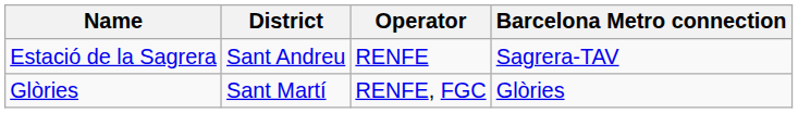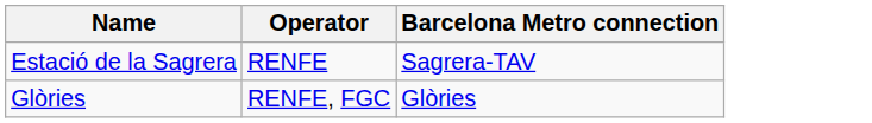 <table class="wikitable sortable">
 <tr>
 <th>Name</th>
-<th>District</th>
 <th>Operator</th>
 <th>Barcelona Metro connection</th>
 </tr>
 <tr>
 <td><a href='#'>Estació de la Sagrera</a></td>
-<td><a href='#'>Sant Andreu</a></td>
 <td><a href='#'>RENFE</a></td>
 <td><a href='#'>Sagrera-TAV</a></td>
 </tr>
 <tr>
 <td><a href='#'>Glòries</a></td>
-<td><a href='#'>Sant Martí</a></td>
 <td><a href='#'>RENFE</a>, <a href='#'>FGC</a></td>
 <td><a href='#'>Glòries</a></td>
 </tr>
 </table>
